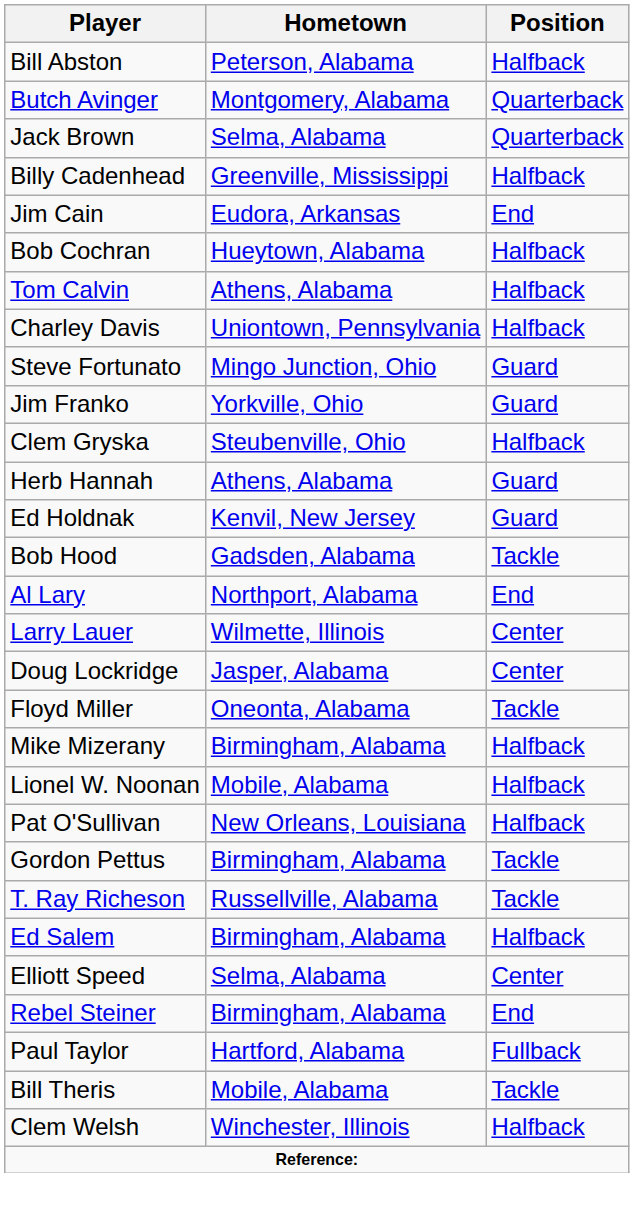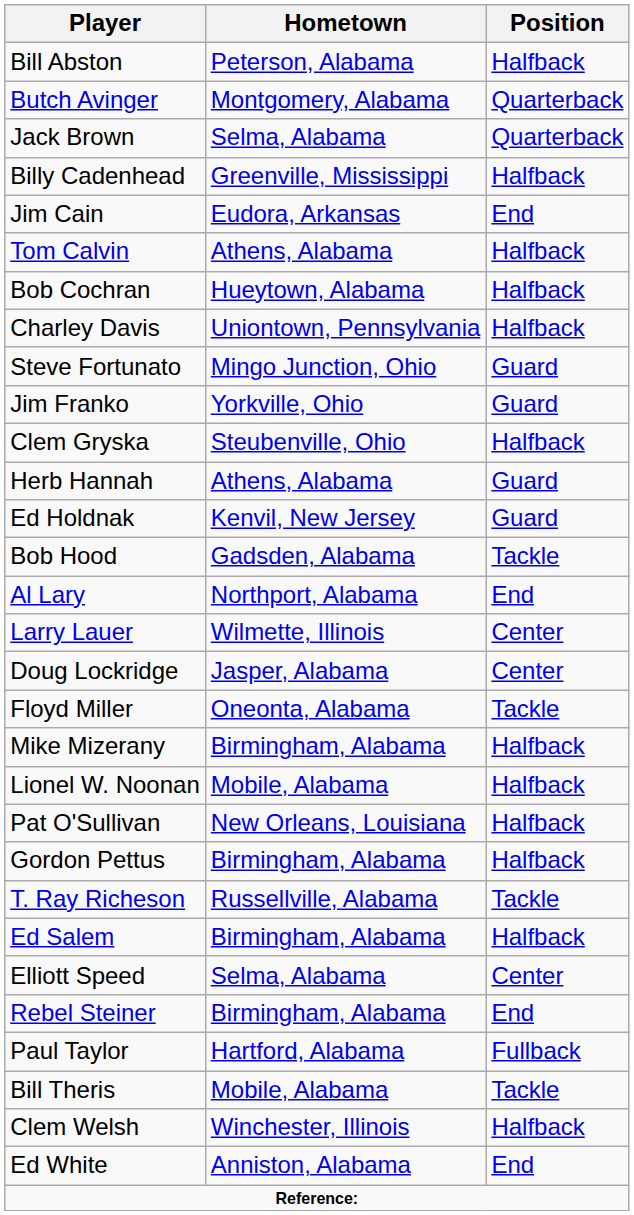 <table class="wikitable" border="1">
 <tr ;>
 <th>Player</th>
 <th>Hometown</th>
 <th>Position</th>
 </tr>
 <tr>
 <td>Bill Abston</td>
 <td><a href='#'>Peterson, Alabama</a></td>
 <td><a href='#'>Halfback</a></td>
 </tr>
 <tr>
 <td><a href='#'>Butch Avinger</a></td>
 <td><a href='#'>Montgomery, Alabama</a></td>
 <td><a href='#'>Quarterback</a></td>
 </tr>
 <tr>
 <td>Jack Brown</td>
 <td><a href='#'>Selma, Alabama</a></td>
 <td><a href='#'>Quarterback</a></td>
 </tr>
 <tr>
 <td>Billy Cadenhead</td>
 <td><a href='#'>Greenville, Mississippi</a></td>
 <td><a href='#'>Halfback</a></td>
 </tr>
 <tr>
 <td>Jim Cain</td>
 <td><a href='#'>Eudora, Arkansas</a></td>
 <td><a href='#'>End</a></td>
 </tr>
 <tr>
-<td>Bob Cochran</td>
-<td><a href='#'>Hueytown, Alabama</a></td>
+<td><a href='#'>Tom Calvin</a></td>
+<td><a href='#'>Athens, Alabama</a></td>
 <td><a href='#'>Halfback</a></td>
 </tr>
 <tr>
-<td><a href='#'>Tom Calvin</a></td>
-<td><a href='#'>Athens, Alabama</a></td>
+<td>Bob Cochran</td>
+<td><a href='#'>Hueytown, Alabama</a></td>
 <td><a href='#'>Halfback</a></td>
 </tr>
 <tr>
 <td>Charley Davis</td>
 <td><a href='#'>Uniontown, Pennsylvania</a></td>
 <td><a href='#'>Halfback</a></td>
 </tr>
 <tr>
 <td>Steve Fortunato</td>
 <td><a href='#'>Mingo Junction, Ohio</a></td>
 <td><a href='#'>Guard</a></td>
 </tr>
 <tr>
 <td>Jim Franko</td>
 <td><a href='#'>Yorkville, Ohio</a></td>
 <td><a href='#'>Guard</a></td>
 </tr>
 <tr>
 <td>Clem Gryska</td>
 <td><a href='#'>Steubenville, Ohio</a></td>
 <td><a href='#'>Halfback</a></td>
 </tr>
 <tr>
 <td>Herb Hannah</td>
 <td><a href='#'>Athens, Alabama</a></td>
 <td><a href='#'>Guard</a></td>
 </tr>
 <tr>
 <td>Ed Holdnak</td>
 <td><a href='#'>Kenvil, New Jersey</a></td>
 <td><a href='#'>Guard</a></td>
 </tr>
 <tr>
 <td>Bob Hood</td>
 <td><a href='#'>Gadsden, Alabama</a></td>
 <td><a href='#'>Tackle</a></td>
 </tr>
 <tr>
 <td><a href='#'>Al Lary</a></td>
 <td><a href='#'>Northport, Alabama</a></td>
 <td><a href='#'>End</a></td>
 </tr>
 <tr>
 <td><a href='#'>Larry Lauer</a></td>
 <td><a href='#'>Wilmette, Illinois</a></td>
 <td><a href='#'>Center</a></td>
 </tr>
 <tr>
 <td>Doug Lockridge</td>
 <td><a href='#'>Jasper, Alabama</a></td>
 <td><a href='#'>Center</a></td>
 </tr>
 <tr>
 <td>Floyd Miller</td>
 <td><a href='#'>Oneonta, Alabama</a></td>
 <td><a href='#'>Tackle</a></td>
 </tr>
 <tr>
 <td>Mike Mizerany</td>
 <td><a href='#'>Birmingham, Alabama</a></td>
 <td><a href='#'>Halfback</a></td>
 </tr>
 <tr>
 <td>Lionel W. Noonan</td>
 <td><a href='#'>Mobile, Alabama</a></td>
 <td><a href='#'>Halfback</a></td>
 </tr>
 <tr>
 <td>Pat O'Sullivan</td>
 <td><a href='#'>New Orleans, Louisiana</a></td>
 <td><a href='#'>Halfback</a></td>
 </tr>
 <tr>
 <td>Gordon Pettus</td>
 <td><a href='#'>Birmingham, Alabama</a></td>
-<td><a href='#'>Tackle</a></td>
+<td><a href='#'>Halfback</a></td>
 </tr>
 <tr>
 <td><a href='#'>T. Ray Richeson</a></td>
 <td><a href='#'>Russellville, Alabama</a></td>
 <td><a href='#'>Tackle</a></td>
 </tr>
 <tr>
 <td><a href='#'>Ed Salem</a></td>
 <td><a href='#'>Birmingham, Alabama</a></td>
 <td><a href='#'>Halfback</a></td>
 </tr>
 <tr>
 <td>Elliott Speed</td>
 <td><a href='#'>Selma, Alabama</a></td>
 <td><a href='#'>Center</a></td>
 </tr>
 <tr>
 <td><a href='#'>Rebel Steiner</a></td>
 <td><a href='#'>Birmingham, Alabama</a></td>
 <td><a href='#'>End</a></td>
 </tr>
 <tr>
 <td>Paul Taylor</td>
 <td><a href='#'>Hartford, Alabama</a></td>
 <td><a href='#'>Fullback</a></td>
 </tr>
 <tr>
 <td>Bill Theris</td>
 <td><a href='#'>Mobile, Alabama</a></td>
 <td><a href='#'>Tackle</a></td>
 </tr>
 <tr>
 <td>Clem Welsh</td>
 <td><a href='#'>Winchester, Illinois</a></td>
 <td><a href='#'>Halfback</a></td>
 </tr>
 <tr>
+<td>Ed White</td>
+<td><a href='#'>Anniston, Alabama</a></td>
+<td><a href='#'>End</a></td>
+</tr>
+<tr>
 <td colspan="3" style="font-size: 8pt" align="center"><strong>Reference:</strong></td>
 </tr>
 </table>
